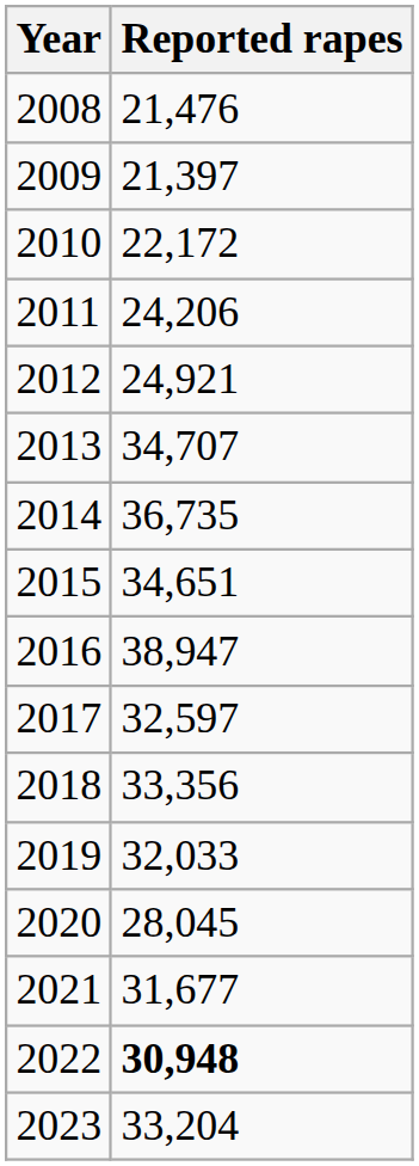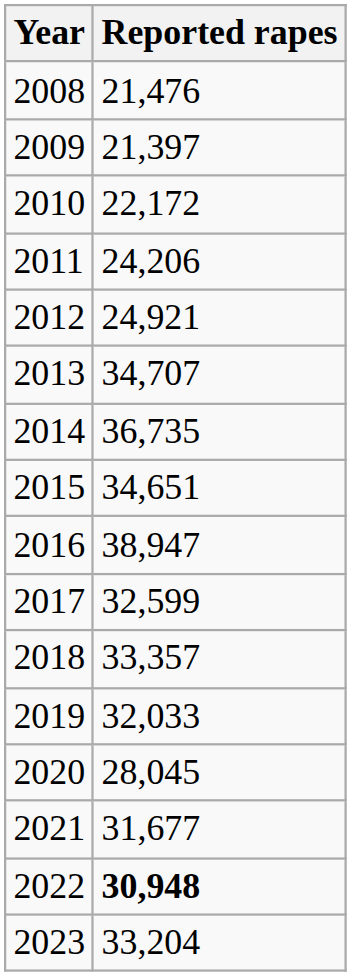 <table class="wikitable">
 <tr>
 <th>Year</th>
 <th>Reported rapes</th>
 </tr>
 <tr>
 <td>2008</td>
 <td>21,476</td>
 </tr>
 <tr>
 <td>2009</td>
 <td>21,397</td>
 </tr>
 <tr>
 <td>2010</td>
 <td>22,172</td>
 </tr>
 <tr>
 <td>2011</td>
 <td>24,206</td>
 </tr>
 <tr>
 <td>2012</td>
 <td>24,921</td>
 </tr>
 <tr>
 <td>2013</td>
 <td>34,707</td>
 </tr>
 <tr>
 <td>2014</td>
 <td>36,735</td>
 </tr>
 <tr>
 <td>2015</td>
 <td>34,651</td>
 </tr>
 <tr>
 <td>2016</td>
 <td>38,947</td>
 </tr>
 <tr>
 <td>2017</td>
-<td>32,597</td>
+<td>32,599</td>
 </tr>
 <tr>
 <td>2018</td>
-<td>33,356</td>
+<td>33,357</td>
 </tr>
 <tr>
 <td>2019</td>
 <td>32,033</td>
 </tr>
 <tr>
 <td>2020</td>
 <td>28,045</td>
 </tr>
 <tr>
 <td>2021</td>
 <td>31,677</td>
 </tr>
 <tr>
 <td>2022</td>
 <td><strong>30,948</strong></td>
 </tr>
 <tr>
 <td>2023</td>
 <td>33,204</td>
 </tr>
 </table>
